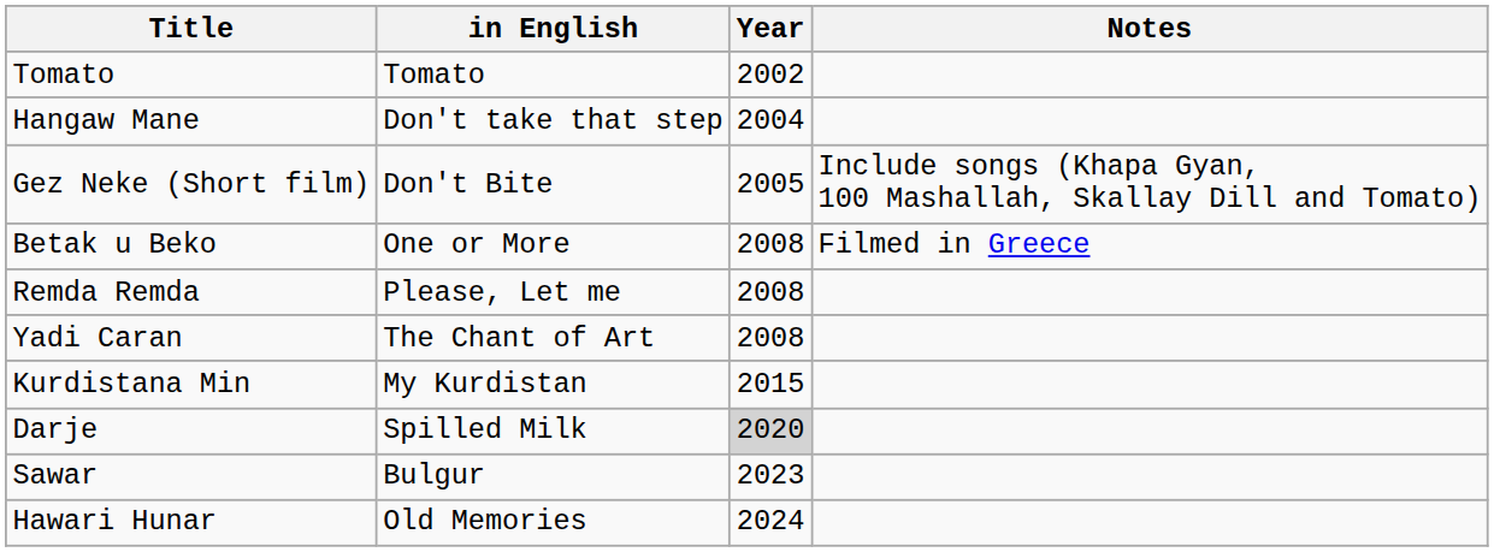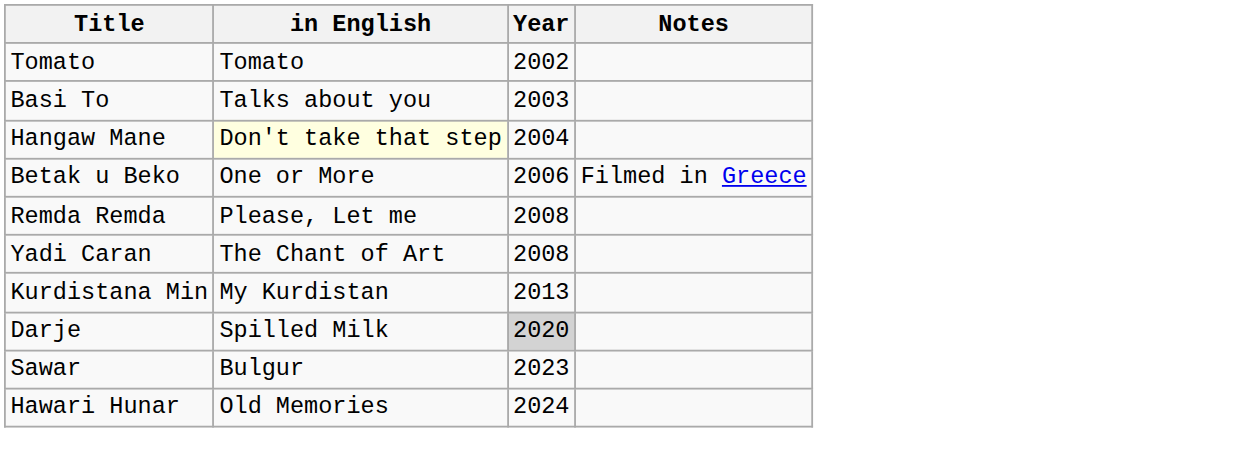 <table class="wikitable">
 <tr>
 <th>Title</th>
 <th>in English</th>
 <th>Year</th>
 <th>Notes</th>
 </tr>
 <tr>
 <td>Tomato</td>
 <td>Tomato</td>
 <td>2002</td>
 <td></td>
 </tr>
 <tr>
+<td>Basi To</td>
+<td>Talks about you</td>
+<td>2003</td>
+<td></td>
+</tr>
+<tr>
 <td>Hangaw Mane</td>
-<td>Don't take that step</td>
+<td style="background: lightyellow;">Don't take that step</td>
 <td>2004</td>
 <td></td>
 </tr>
 <tr>
-<td>Gez Neke (Short film)</td>
-<td>Don't Bite</td>
-<td>2005</td>
-<td>Include songs (Khapa Gyan,<br>100 Mashallah, Skallay Dill and Tomato) </td>
-</tr>
-<tr>
 <td>Betak u Beko</td>
 <td>One or More</td>
-<td>2008</td>
+<td>2006</td>
 <td>Filmed in <a href='#'>Greece</a></td>
 </tr>
 <tr>
 <td>Remda Remda</td>
 <td>Please, Let me</td>
 <td>2008</td>
 <td></td>
 </tr>
 <tr>
 <td>Yadi Caran</td>
 <td>The Chant of Art</td>
 <td>2008</td>
 <td></td>
 </tr>
 <tr>
 <td>Kurdistana Min</td>
 <td>My Kurdistan</td>
-<td>2015</td>
+<td>2013</td>
 <td></td>
 </tr>
 <tr>
 <td>Darje</td>
 <td>Spilled Milk</td>
 <td style="background: lightgrey;">2020</td>
 <td></td>
 </tr>
 <tr>
 <td>Sawar</td>
 <td>Bulgur</td>
 <td>2023</td>
 <td></td>
 </tr>
 <tr>
 <td>Hawari Hunar</td>
 <td>Old Memories</td>
 <td>2024</td>
 <td></td>
 </tr>
 </table>
